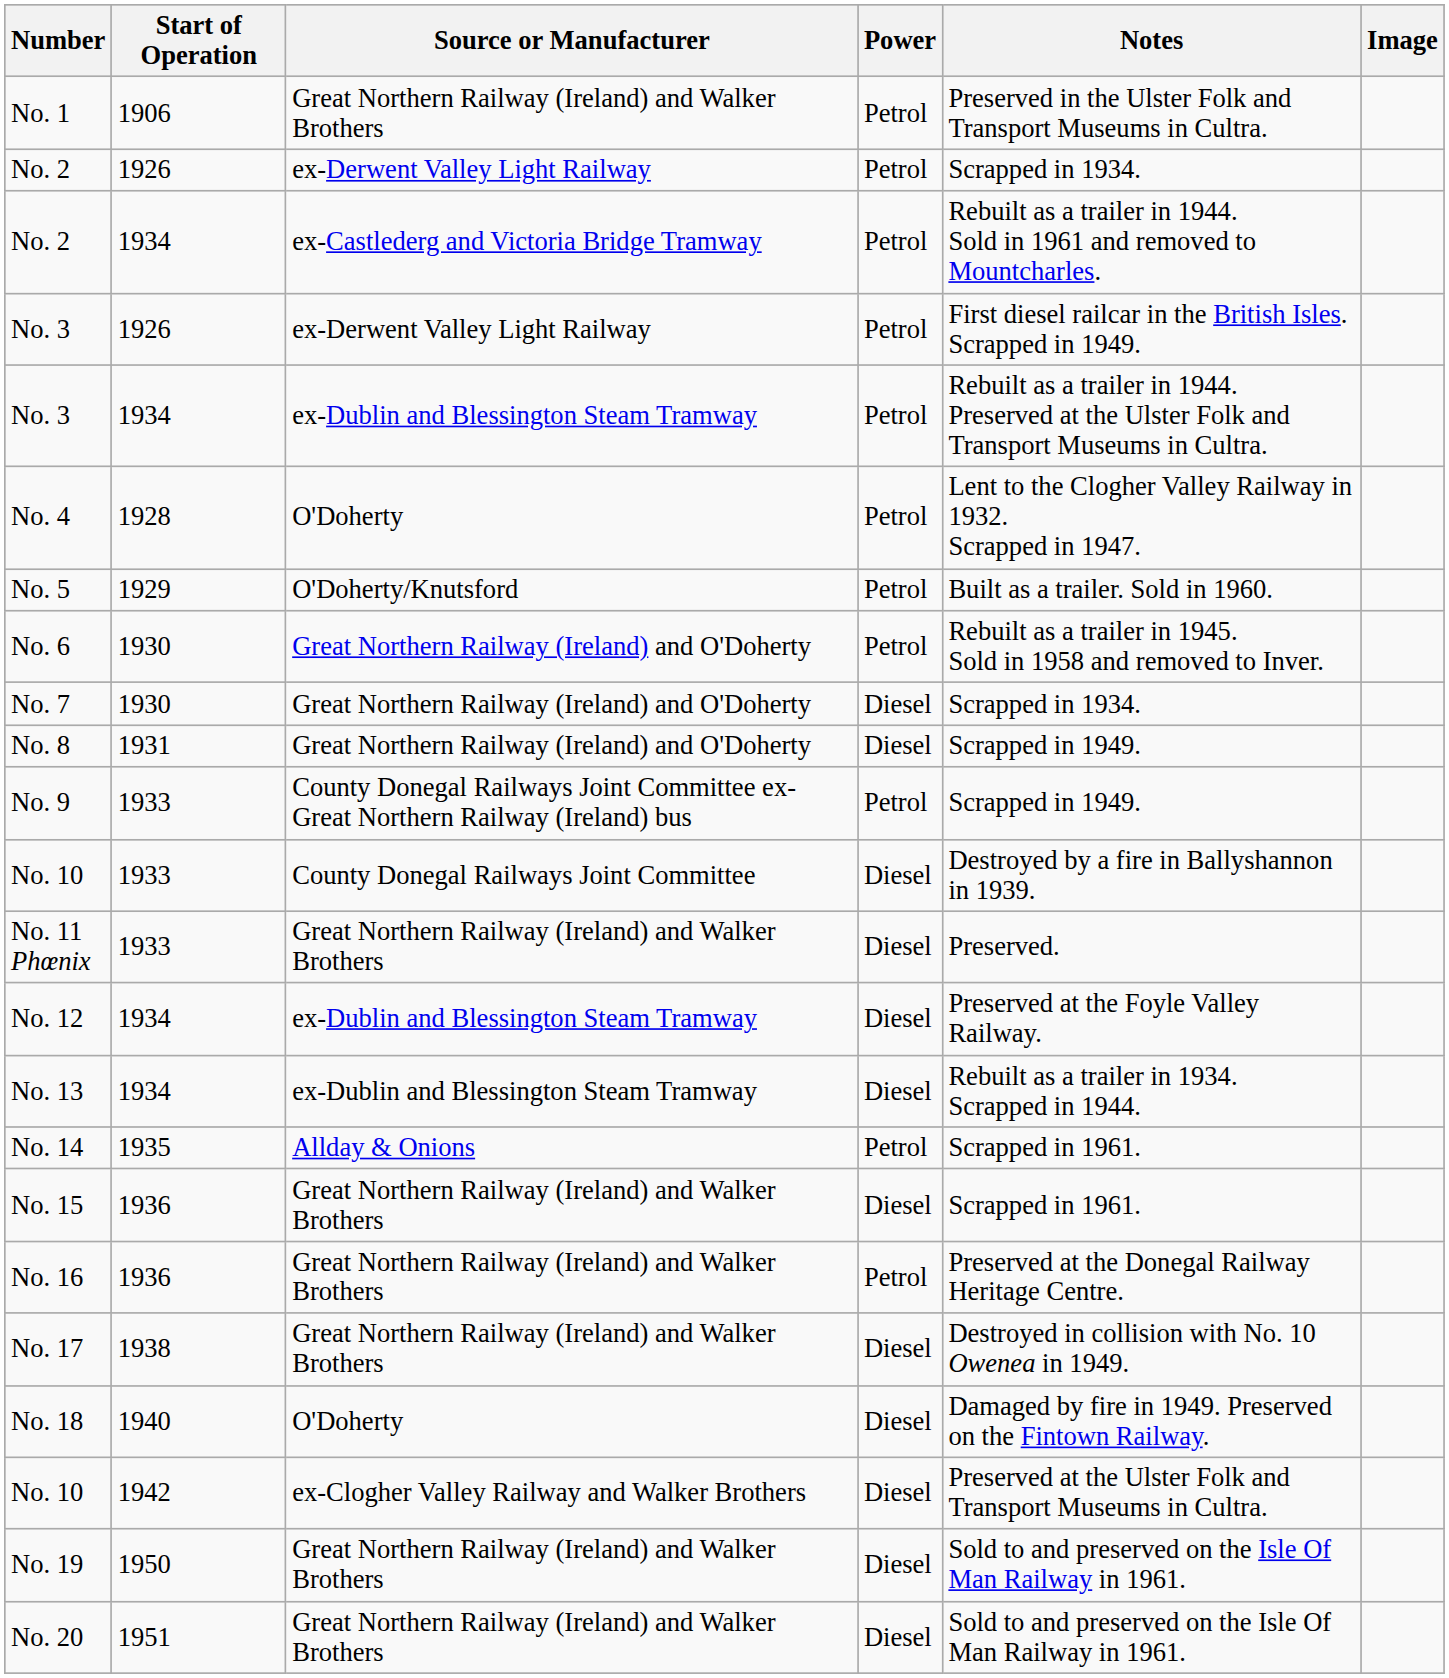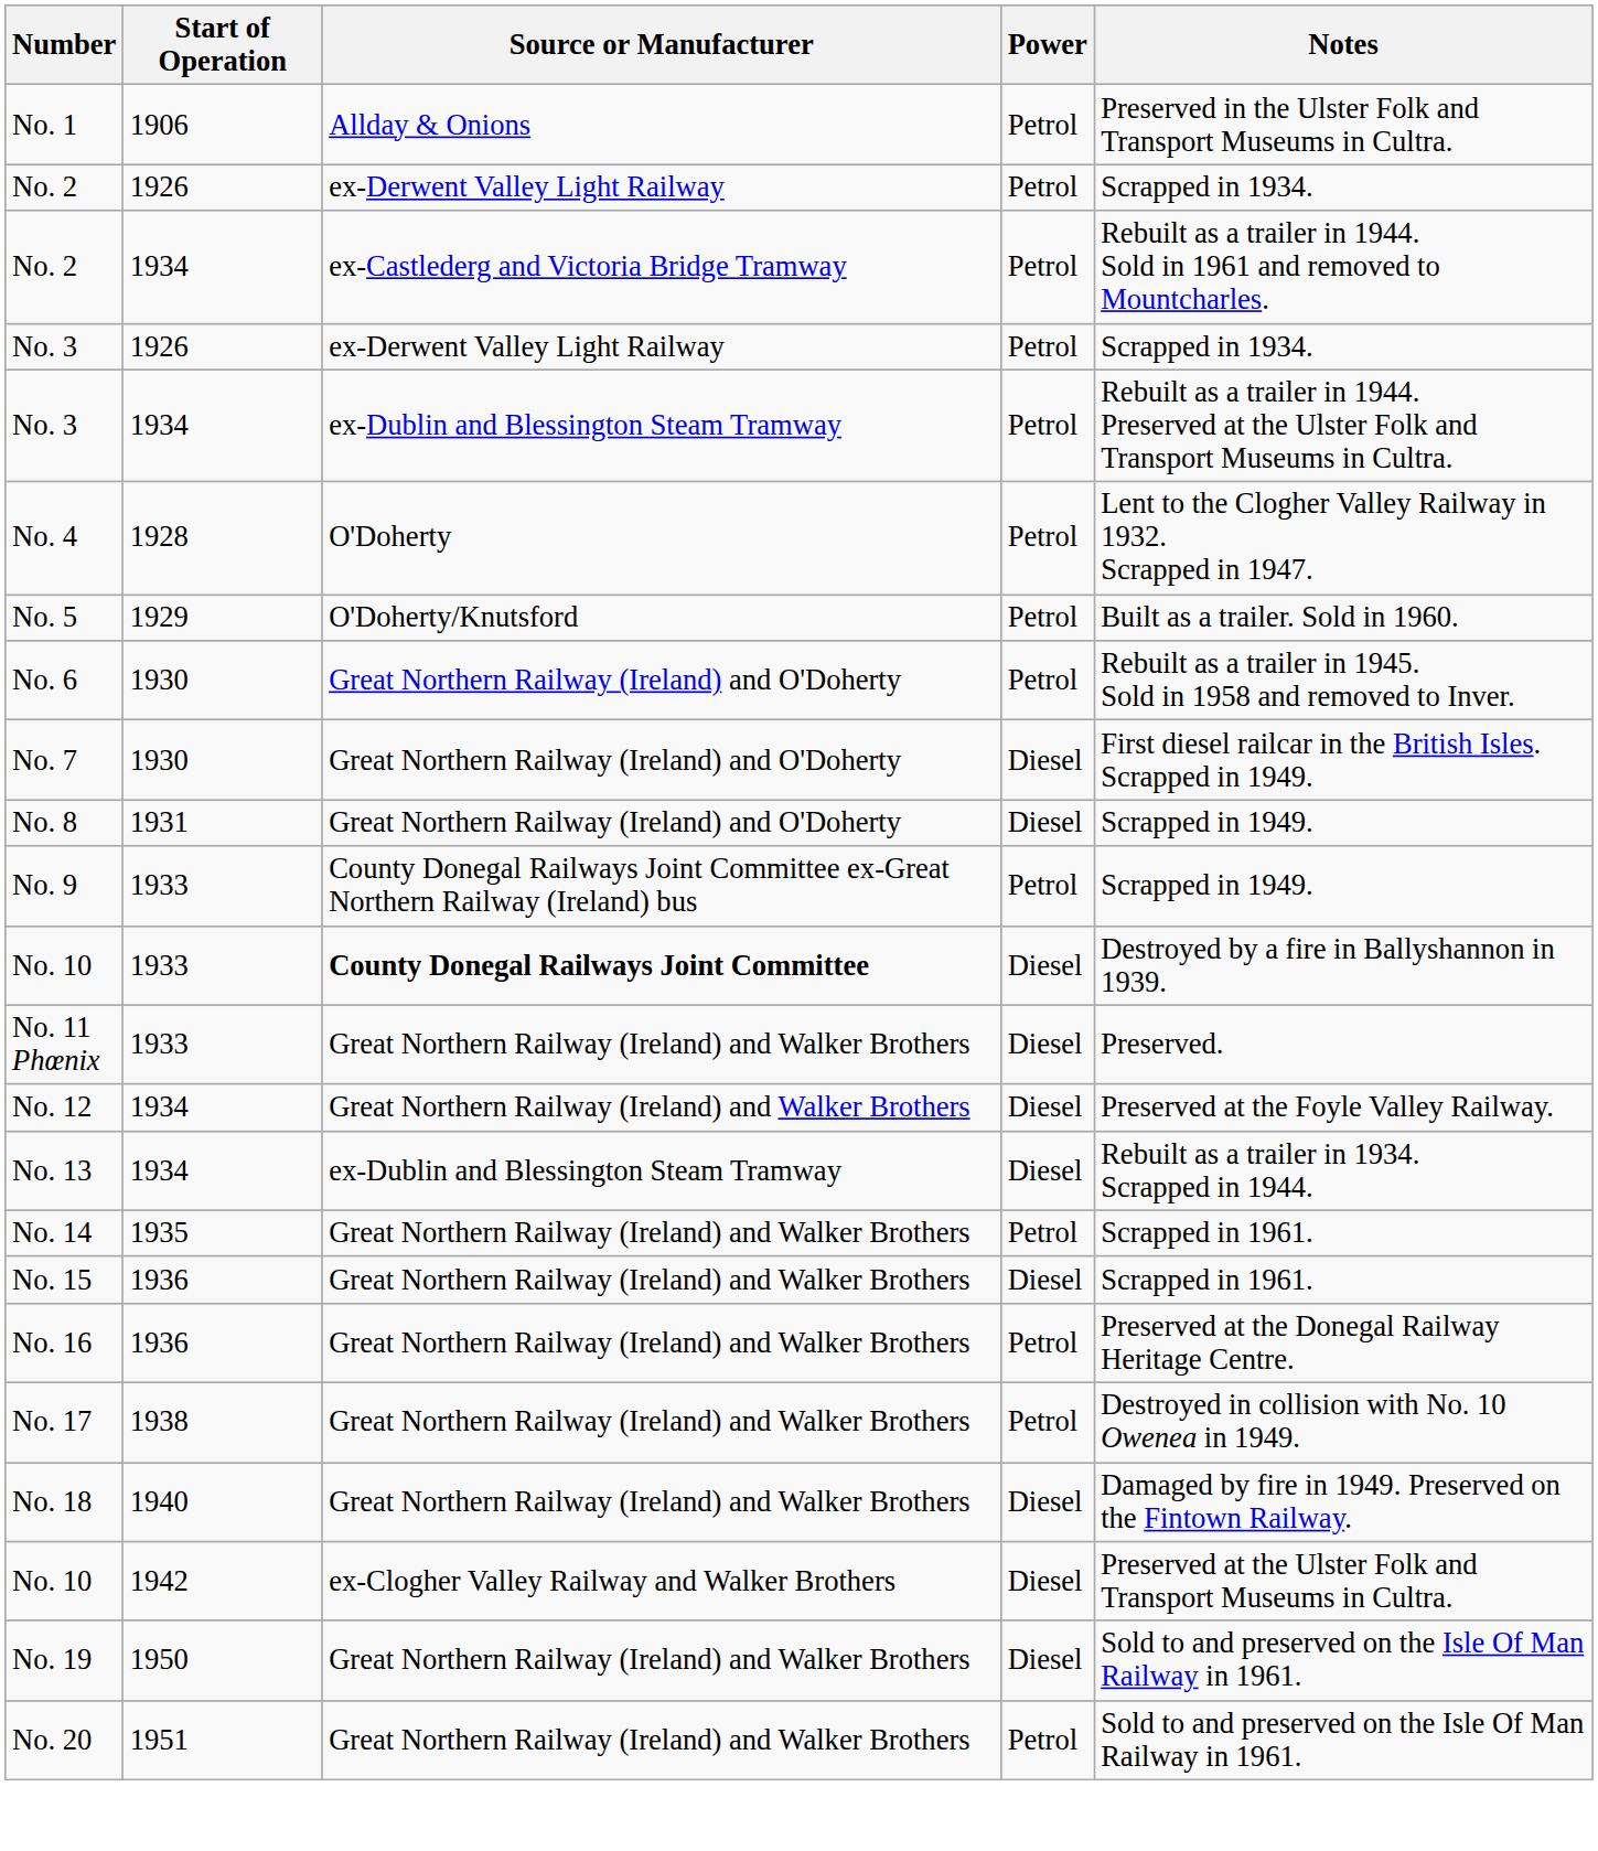 <table class="wikitable">
 <tr>
 <th>Number</th>
 <th>Start of Operation</th>
 <th>Source or Manufacturer</th>
 <th>Power</th>
 <th>Notes</th>
-<th>Image</th>
 </tr>
 <tr>
 <td>No. 1</td>
 <td>1906</td>
-<td>Great Northern Railway (Ireland) and Walker Brothers</td>
+<td><a href='#'>Allday & Onions</a></td>
 <td>Petrol</td>
 <td>Preserved in the Ulster Folk and Transport Museums in Cultra.</td>
-<td></td>
 </tr>
 <tr>
 <td>No. 2</td>
 <td>1926</td>
 <td>ex-<a href='#'>Derwent Valley Light Railway</a></td>
 <td>Petrol</td>
 <td>Scrapped in 1934.</td>
-<td></td>
 </tr>
 <tr>
 <td>No. 2</td>
 <td>1934</td>
 <td>ex-<a href='#'>Castlederg and Victoria Bridge Tramway</a></td>
 <td>Petrol</td>
 <td>Rebuilt as a trailer in 1944.<br>Sold in 1961 and removed to <a href='#'>Mountcharles</a>.</td>
-<td></td>
 </tr>
 <tr>
 <td>No. 3</td>
 <td>1926</td>
 <td>ex-Derwent Valley Light Railway</td>
 <td>Petrol</td>
-<td>First diesel railcar in the <a href='#'>British Isles</a>.<br>Scrapped in 1949.</td>
-<td></td>
+<td>Scrapped in 1934.</td>
 </tr>
 <tr>
 <td>No. 3</td>
 <td>1934</td>
 <td>ex-<a href='#'>Dublin and Blessington Steam Tramway</a></td>
 <td>Petrol</td>
 <td>Rebuilt as a trailer in 1944.<br>Preserved at the Ulster Folk and Transport Museums in Cultra.</td>
-<td></td>
 </tr>
 <tr>
 <td>No. 4</td>
 <td>1928</td>
 <td>O'Doherty</td>
 <td>Petrol</td>
 <td>Lent to the Clogher Valley Railway in 1932.<br>Scrapped in 1947.</td>
-<td></td>
 </tr>
 <tr>
 <td>No. 5</td>
 <td>1929</td>
 <td>O'Doherty/Knutsford</td>
 <td>Petrol</td>
 <td>Built as a trailer. Sold in 1960.</td>
-<td></td>
 </tr>
 <tr>
 <td>No. 6</td>
 <td>1930</td>
 <td><a href='#'>Great Northern Railway (Ireland)</a> and O'Doherty</td>
 <td>Petrol</td>
 <td>Rebuilt as a trailer in 1945.<br>Sold in 1958 and removed to Inver.</td>
-<td></td>
 </tr>
 <tr>
 <td>No. 7</td>
 <td>1930</td>
 <td>Great Northern Railway (Ireland) and O'Doherty</td>
 <td>Diesel</td>
-<td>Scrapped in 1934.</td>
-<td></td>
+<td>First diesel railcar in the <a href='#'>British Isles</a>.<br>Scrapped in 1949.</td>
 </tr>
 <tr>
 <td>No. 8</td>
 <td>1931</td>
 <td>Great Northern Railway (Ireland) and O'Doherty</td>
 <td>Diesel</td>
 <td>Scrapped in 1949.</td>
-<td></td>
 </tr>
 <tr>
 <td>No. 9</td>
 <td>1933</td>
 <td>County Donegal Railways Joint Committee ex-Great Northern Railway (Ireland) bus</td>
 <td>Petrol</td>
 <td>Scrapped in 1949.</td>
-<td></td>
 </tr>
 <tr>
 <td>No. 10</td>
 <td>1933</td>
-<td>County Donegal Railways Joint Committee</td>
+<td><strong>County Donegal Railways Joint Committee</strong></td>
 <td>Diesel</td>
 <td>Destroyed by a fire in Ballyshannon in 1939.</td>
-<td></td>
 </tr>
 <tr>
 <td>No. 11<br><em>Phœnix</em></td>
 <td>1933</td>
 <td>Great Northern Railway (Ireland) and Walker Brothers</td>
 <td>Diesel</td>
 <td>Preserved.</td>
-<td></td>
 </tr>
 <tr>
 <td>No. 12</td>
 <td>1934</td>
-<td>ex-<a href='#'>Dublin and Blessington Steam Tramway</a></td>
+<td>Great Northern Railway (Ireland) and <a href='#'>Walker Brothers</a></td>
 <td>Diesel</td>
 <td>Preserved at the Foyle Valley Railway.</td>
-<td></td>
 </tr>
 <tr>
 <td>No. 13</td>
 <td>1934</td>
 <td>ex-Dublin and Blessington Steam Tramway</td>
 <td>Diesel</td>
 <td>Rebuilt as a trailer in 1934.<br>Scrapped in 1944.</td>
-<td></td>
 </tr>
 <tr>
 <td>No. 14</td>
 <td>1935</td>
-<td><a href='#'>Allday & Onions</a></td>
+<td>Great Northern Railway (Ireland) and Walker Brothers</td>
 <td>Petrol</td>
 <td>Scrapped in 1961.</td>
-<td></td>
 </tr>
 <tr>
 <td>No. 15</td>
 <td>1936</td>
 <td>Great Northern Railway (Ireland) and Walker Brothers</td>
 <td>Diesel</td>
 <td>Scrapped in 1961.</td>
-<td></td>
 </tr>
 <tr>
 <td>No. 16</td>
 <td>1936</td>
 <td>Great Northern Railway (Ireland) and Walker Brothers</td>
 <td>Petrol</td>
 <td>Preserved at the Donegal Railway Heritage Centre.</td>
-<td></td>
 </tr>
 <tr>
 <td>No. 17</td>
 <td>1938</td>
 <td>Great Northern Railway (Ireland) and Walker Brothers</td>
-<td>Diesel</td>
+<td>Petrol</td>
 <td>Destroyed in collision with No. 10 <em>Owenea</em> in 1949.</td>
-<td></td>
 </tr>
 <tr>
 <td>No. 18</td>
 <td>1940</td>
-<td>O'Doherty</td>
+<td>Great Northern Railway (Ireland) and Walker Brothers</td>
 <td>Diesel</td>
 <td>Damaged by fire in 1949. Preserved on the <a href='#'>Fintown Railway</a>.</td>
-<td></td>
 </tr>
 <tr>
 <td>No. 10</td>
 <td>1942</td>
 <td>ex-Clogher Valley Railway and Walker Brothers</td>
 <td>Diesel</td>
 <td>Preserved at the Ulster Folk and Transport Museums in Cultra.</td>
-<td></td>
 </tr>
 <tr>
 <td>No. 19</td>
 <td>1950</td>
 <td>Great Northern Railway (Ireland) and Walker Brothers</td>
 <td>Diesel</td>
 <td>Sold to and preserved on the <a href='#'>Isle Of Man Railway</a> in 1961.</td>
-<td></td>
 </tr>
 <tr>
 <td>No. 20</td>
 <td>1951</td>
 <td>Great Northern Railway (Ireland) and Walker Brothers</td>
-<td>Diesel</td>
+<td>Petrol</td>
 <td>Sold to and preserved on the Isle Of Man Railway in 1961.</td>
-<td></td>
 </tr>
 </table>
